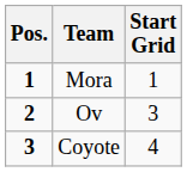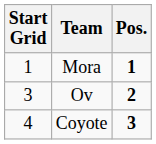 <table class="wikitable">
 <tr>
+<th>Start<br>Grid </th>
+<th>Team</th>
 <th>Pos.</th>
-<th>Team</th>
-<th>Start<br>Grid </th>
 </tr>
 <tr | align="center" |>
+<td>1</td>
+<td>Mora </td>
 <td><strong>1</strong></td>
-<td>Mora </td>
-<td>1</td>
 </tr>
 <tr | align="center" |>
+<td>3</td>
+<td>Ov</td>
 <td><strong>2</strong></td>
-<td>Ov</td>
-<td>3</td>
 </tr>
 <tr | align="center" |>
+<td>4</td>
+<td>Coyote</td>
 <td><strong>3</strong></td>
-<td>Coyote</td>
-<td>4</td>
 </tr>
 </table>
